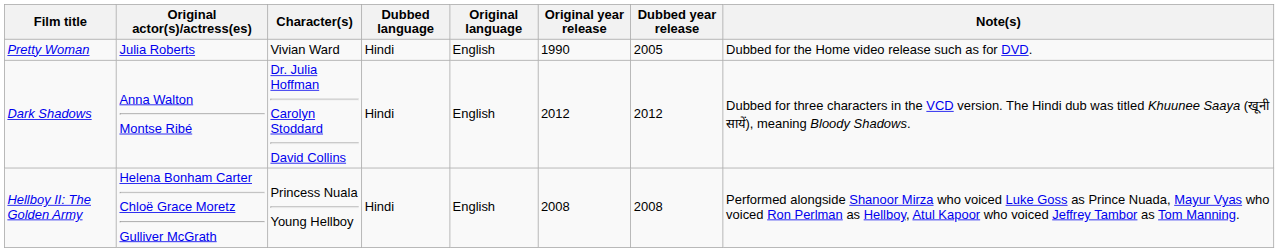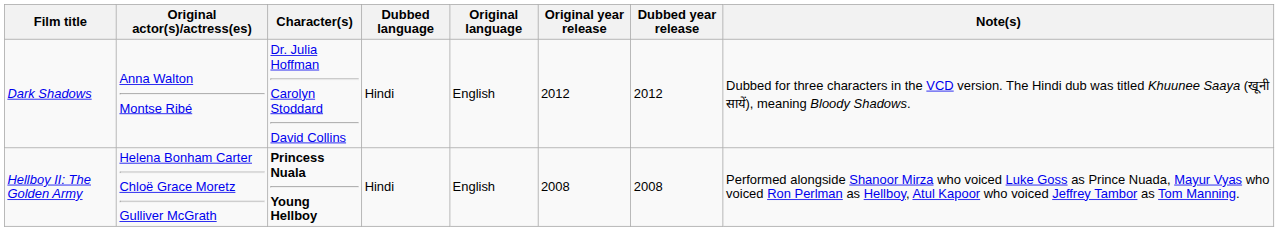 <table class="wikitable">
 <tr>
 <th>Film title</th>
 <th>Original actor(s)/actress(es)</th>
 <th>Character(s)</th>
 <th>Dubbed language</th>
 <th>Original language</th>
 <th>Original year release</th>
 <th>Dubbed year release</th>
 <th>Note(s)</th>
-</tr>
-<tr>
-<td><em><a href='#'>Pretty Woman</a></em></td>
-<td><a href='#'>Julia Roberts</a></td>
-<td>Vivian Ward</td>
-<td>Hindi</td>
-<td>English</td>
-<td>1990</td>
-<td>2005</td>
-<td>Dubbed for the Home video release such as for <a href='#'>DVD</a>.</td>
 </tr>
 <tr>
 <td><em><a href='#'>Dark Shadows</a></em></td>
 <td><a href='#'>Anna Walton</a> <hr> <a href='#'>Montse Ribé</a></td>
 <td><a href='#'>Dr. Julia Hoffman</a> <hr> <a href='#'>Carolyn Stoddard</a> <hr> <a href='#'>David Collins</a></td>
 <td>Hindi</td>
 <td>English</td>
 <td>2012</td>
 <td>2012</td>
 <td>Dubbed for three characters in the <a href='#'>VCD</a> version. The Hindi dub was titled <em>Khuunee Saaya</em> (खूनी सायें), meaning <em>Bloody Shadows</em>.</td>
 </tr>
 <tr>
 <td><em><a href='#'>Hellboy II: The Golden Army</a></em></td>
 <td><a href='#'>Helena Bonham Carter</a> <hr> <a href='#'>Chloë Grace Moretz</a> <hr> <a href='#'>Gulliver McGrath</a></td>
-<td>Princess Nuala <hr> Young Hellboy</td>
+<td><strong>Princess Nuala <hr> Young Hellboy</strong></td>
 <td>Hindi</td>
 <td>English</td>
 <td>2008</td>
 <td>2008</td>
 <td>Performed alongside <a href='#'>Shanoor Mirza</a> who voiced <a href='#'>Luke Goss</a> as Prince Nuada, <a href='#'>Mayur Vyas</a> who voiced <a href='#'>Ron Perlman</a> as <a href='#'>Hellboy</a>, <a href='#'>Atul Kapoor</a> who voiced <a href='#'>Jeffrey Tambor</a> as <a href='#'>Tom Manning</a>.</td>
 </tr>
 </table>
